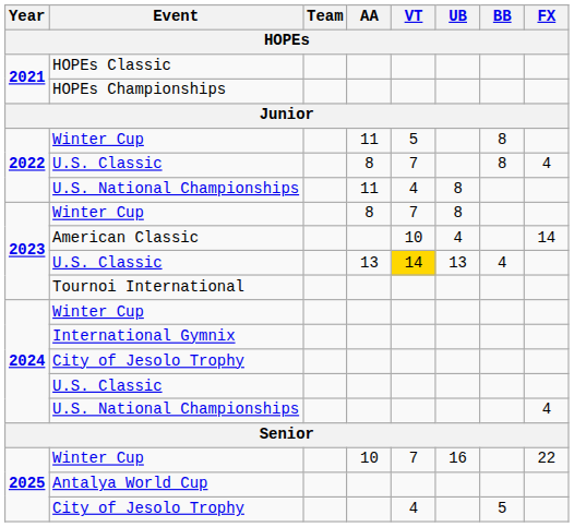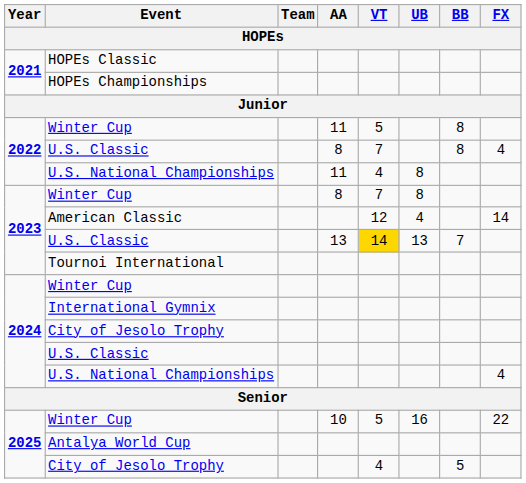 <table class="wikitable" style="text-align:center; font-size:95%;">
 <tr>
 <th align=center>Year</th>
 <th align=center>Event</th>
 <th style="width:30px;">Team</th>
 <th style="width:30px;">AA</th>
 <th style="width:30px;"><a href='#'>VT</a></th>
 <th style="width:30px;"><a href='#'>UB</a></th>
 <th style="width:30px;"><a href='#'>BB</a></th>
 <th style="width:30px;"><a href='#'>FX</a></th>
 </tr>
 <tr>
 <th colspan="8"><strong>HOPEs</strong></th>
 </tr>
 <tr>
 <td rowspan="2"><strong><a href='#'>2021</a></strong></td>
 <td align=left>HOPEs Classic</td>
 <td></td>
 <td></td>
 <td></td>
 <td></td>
 <td></td>
 <td></td>
 </tr>
 <tr>
 <td align=left>HOPEs Championships</td>
 <td></td>
 <td></td>
 <td></td>
 <td></td>
 <td></td>
 <td></td>
 </tr>
 <tr>
 <th colspan="8"><strong>Junior</strong></th>
 </tr>
 <tr>
 <td rowspan="3"><strong><a href='#'>2022</a></strong></td>
 <td align=left><a href='#'>Winter Cup</a></td>
 <td></td>
 <td>11</td>
 <td>5</td>
 <td></td>
 <td>8</td>
 <td></td>
 </tr>
 <tr>
 <td align=left><a href='#'>U.S. Classic</a></td>
 <td></td>
 <td>8</td>
 <td>7</td>
 <td></td>
 <td>8</td>
 <td>4</td>
 </tr>
 <tr>
 <td align=left><a href='#'>U.S. National Championships</a></td>
 <td></td>
 <td>11</td>
 <td>4</td>
 <td>8</td>
 <td></td>
 <td></td>
 </tr>
 <tr>
 <td rowspan="4"><strong><a href='#'>2023</a></strong></td>
 <td align=left><a href='#'>Winter Cup</a></td>
 <td></td>
 <td>8</td>
 <td>7</td>
 <td>8</td>
 <td></td>
 <td></td>
 </tr>
 <tr>
 <td align=left>American Classic</td>
 <td></td>
 <td></td>
-<td>10</td>
+<td>12</td>
 <td>4</td>
 <td></td>
 <td>14</td>
 </tr>
 <tr>
 <td align=left><a href='#'>U.S. Classic</a></td>
 <td></td>
 <td>13</td>
 <td style="background: gold;">14</td>
 <td>13</td>
-<td>4</td>
+<td>7</td>
 <td></td>
 </tr>
 <tr>
 <td align=left>Tournoi International</td>
 <td></td>
 <td></td>
 <td></td>
 <td></td>
 <td></td>
 <td></td>
 </tr>
 <tr>
 <td rowspan="5"><strong><a href='#'>2024</a></strong></td>
 <td align=left><a href='#'>Winter Cup</a></td>
 <td></td>
 <td></td>
 <td></td>
 <td></td>
 <td></td>
 <td></td>
 </tr>
 <tr>
 <td align=left><a href='#'>International Gymnix</a></td>
 <td></td>
 <td></td>
 <td></td>
 <td></td>
 <td></td>
 <td></td>
 </tr>
 <tr>
 <td align=left><a href='#'>City of Jesolo Trophy</a></td>
 <td></td>
 <td></td>
 <td></td>
 <td></td>
 <td></td>
 <td></td>
 </tr>
 <tr>
 <td align=left><a href='#'>U.S. Classic</a></td>
 <td></td>
 <td></td>
 <td></td>
 <td></td>
 <td></td>
 <td></td>
 </tr>
 <tr>
 <td align=left><a href='#'>U.S. National Championships</a></td>
 <td></td>
 <td></td>
 <td></td>
 <td></td>
 <td></td>
 <td>4</td>
 </tr>
 <tr>
 <th colspan="8"><strong>Senior</strong></th>
 </tr>
 <tr>
 <td rowspan="3"><strong><a href='#'>2025</a></strong></td>
 <td align=left><a href='#'>Winter Cup</a></td>
 <td></td>
 <td>10</td>
-<td>7</td>
+<td>5</td>
 <td>16</td>
 <td></td>
 <td>22</td>
 </tr>
 <tr>
 <td align=left><a href='#'>Antalya World Cup</a></td>
 <td></td>
 <td></td>
 <td></td>
 <td></td>
 <td></td>
 <td></td>
 </tr>
 <tr>
 <td align=left><a href='#'>City of Jesolo Trophy</a></td>
 <td></td>
 <td></td>
 <td>4</td>
 <td></td>
 <td>5</td>
 <td></td>
 </tr>
 </table>
